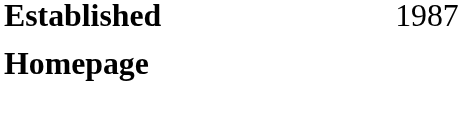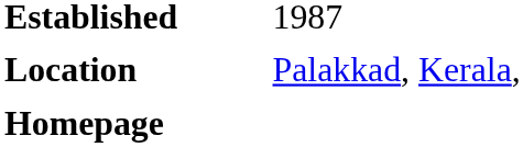 <table class="toccolours" style="float: right; margin-left: 1em; width: 20em; font-size: 90%;" cellspacing="3">
 <tr style="vertical-align: top;">
 <td></td>
 <td></td>
 </tr>
 <tr style="vertical-align: top;">
 <td><strong>Established</strong></td>
 <td style="padding-right: 1em;">1987</td>
 </tr>
 <tr style="vertical-align: top;">
+<td><strong>Location</strong></td>
+<td style="padding-right: 1em;"><a href='#'>Palakkad</a>, <a href='#'>Kerala</a>, <br></td>
+</tr>
+<tr style="vertical-align: top;">
 <td><strong>Homepage</strong></td>
 <td style="padding-right: 1em;"></td>
 </tr>
 </table>
